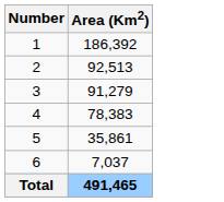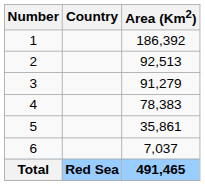 <table class="wikitable" style="font-size:100%">
 <tr>
 <th>Number</th>
+<th>Country</th>
 <th>Area (Km<sup>2</sup>)</th>
 </tr>
 <tr>
 <td align=center>1</td>
+<td></td>
 <td align=center>186,392</td>
 </tr>
 <tr>
 <td align=center>2</td>
+<td></td>
 <td align=center>92,513</td>
 </tr>
 <tr>
 <td align=center>3</td>
+<td></td>
 <td align=center>91,279</td>
 </tr>
 <tr>
 <td align=center>4</td>
+<td></td>
 <td align=center>78,383</td>
 </tr>
 <tr>
 <td align=center>5</td>
+<td></td>
 <td align=center>35,861</td>
 </tr>
 <tr>
 <td align=center>6</td>
+<td></td>
 <td align=center>7,037</td>
 </tr>
 <tr style="background:#9acdff;">
 <th>Total</th>
+<td><strong>Red Sea</strong></td>
 <td align=center><strong>491,465</strong></td>
 </tr>
 </table>
